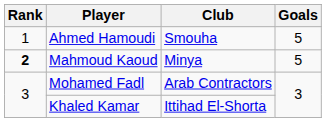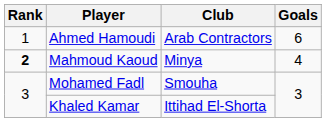 <table class="wikitable sortable" style="text-align:center">
 <tr>
 <th>Rank</th>
 <th>Player</th>
 <th>Club</th>
 <th>Goals</th>
 </tr>
 <tr>
 <td rowspan="1">1</td>
 <td align="left"> <a href='#'>Ahmed Hamoudi</a></td>
-<td align="left"><a href='#'>Smouha</a></td>
-<td rowspan="1">5</td>
+<td align="left"><a href='#'>Arab Contractors</a></td>
+<td rowspan="1">6</td>
 </tr>
 <tr>
 <td rowspan="1"><strong>2</strong></td>
 <td align="left"> <a href='#'>Mahmoud Kaoud</a></td>
 <td align="left"><a href='#'>Minya</a></td>
-<td rowspan="1">5</td>
+<td rowspan="1">4</td>
 </tr>
 <tr>
 <td rowspan="2">3</td>
 <td align="left"> <a href='#'>Mohamed Fadl</a></td>
-<td align="left"><a href='#'>Arab Contractors</a></td>
+<td align="left"><a href='#'>Smouha</a></td>
 <td rowspan="2">3</td>
 </tr>
 <tr>
 <td align="left"> <a href='#'>Khaled Kamar</a></td>
 <td align="left"><a href='#'>Ittihad El-Shorta</a></td>
 </tr>
 </table>
